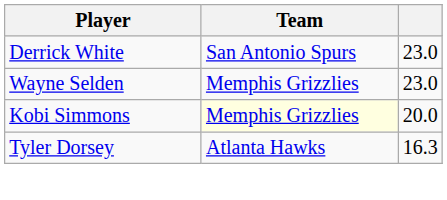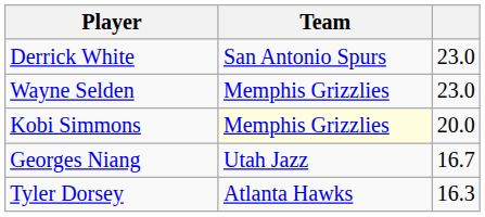 <table class="wikitable" style="text-align:left">
 <tr>
 <th width="150px">Player</th>
 <th width="150px">Team</th>
 <th width="25px"></th>
 </tr>
 <tr>
 <td><a href='#'>Derrick White</a></td>
 <td><a href='#'>San Antonio Spurs</a></td>
 <td align="center">23.0</td>
 </tr>
 <tr>
 <td><a href='#'>Wayne Selden</a></td>
 <td><a href='#'>Memphis Grizzlies</a></td>
 <td align="center">23.0</td>
 </tr>
 <tr>
 <td><a href='#'>Kobi Simmons</a></td>
 <td style="background: lightyellow;"><a href='#'>Memphis Grizzlies</a></td>
 <td align="center">20.0</td>
 </tr>
 <tr>
+<td><a href='#'>Georges Niang</a></td>
+<td><a href='#'>Utah Jazz</a></td>
+<td align="center">16.7</td>
+</tr>
+<tr>
 <td><a href='#'>Tyler Dorsey</a></td>
 <td><a href='#'>Atlanta Hawks</a></td>
 <td align="center">16.3</td>
 </tr>
 </table>
